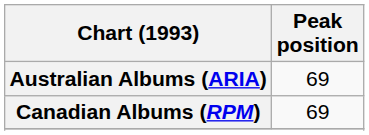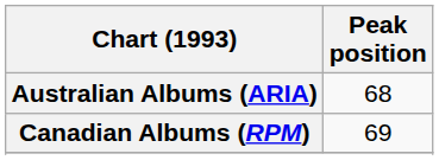 <table class="wikitable sortable plainrowheaders" style="text-align:center">
 <tr>
 <th scope="col">Chart (1993)</th>
 <th scope="col">Peak<br>position</th>
 </tr>
 <tr>
 <th scope="row">Australian Albums (<a href='#'>ARIA</a>)</th>
-<td>69</td>
+<td>68</td>
 </tr>
 <tr>
 <th scope="row">Canadian Albums (<em><a href='#'>RPM</a></em>)</th>
 <td>69</td>
 </tr>
 <tr>
 </tr>
 <tr>
 </tr>
 <tr>
 </tr>
 </table>
